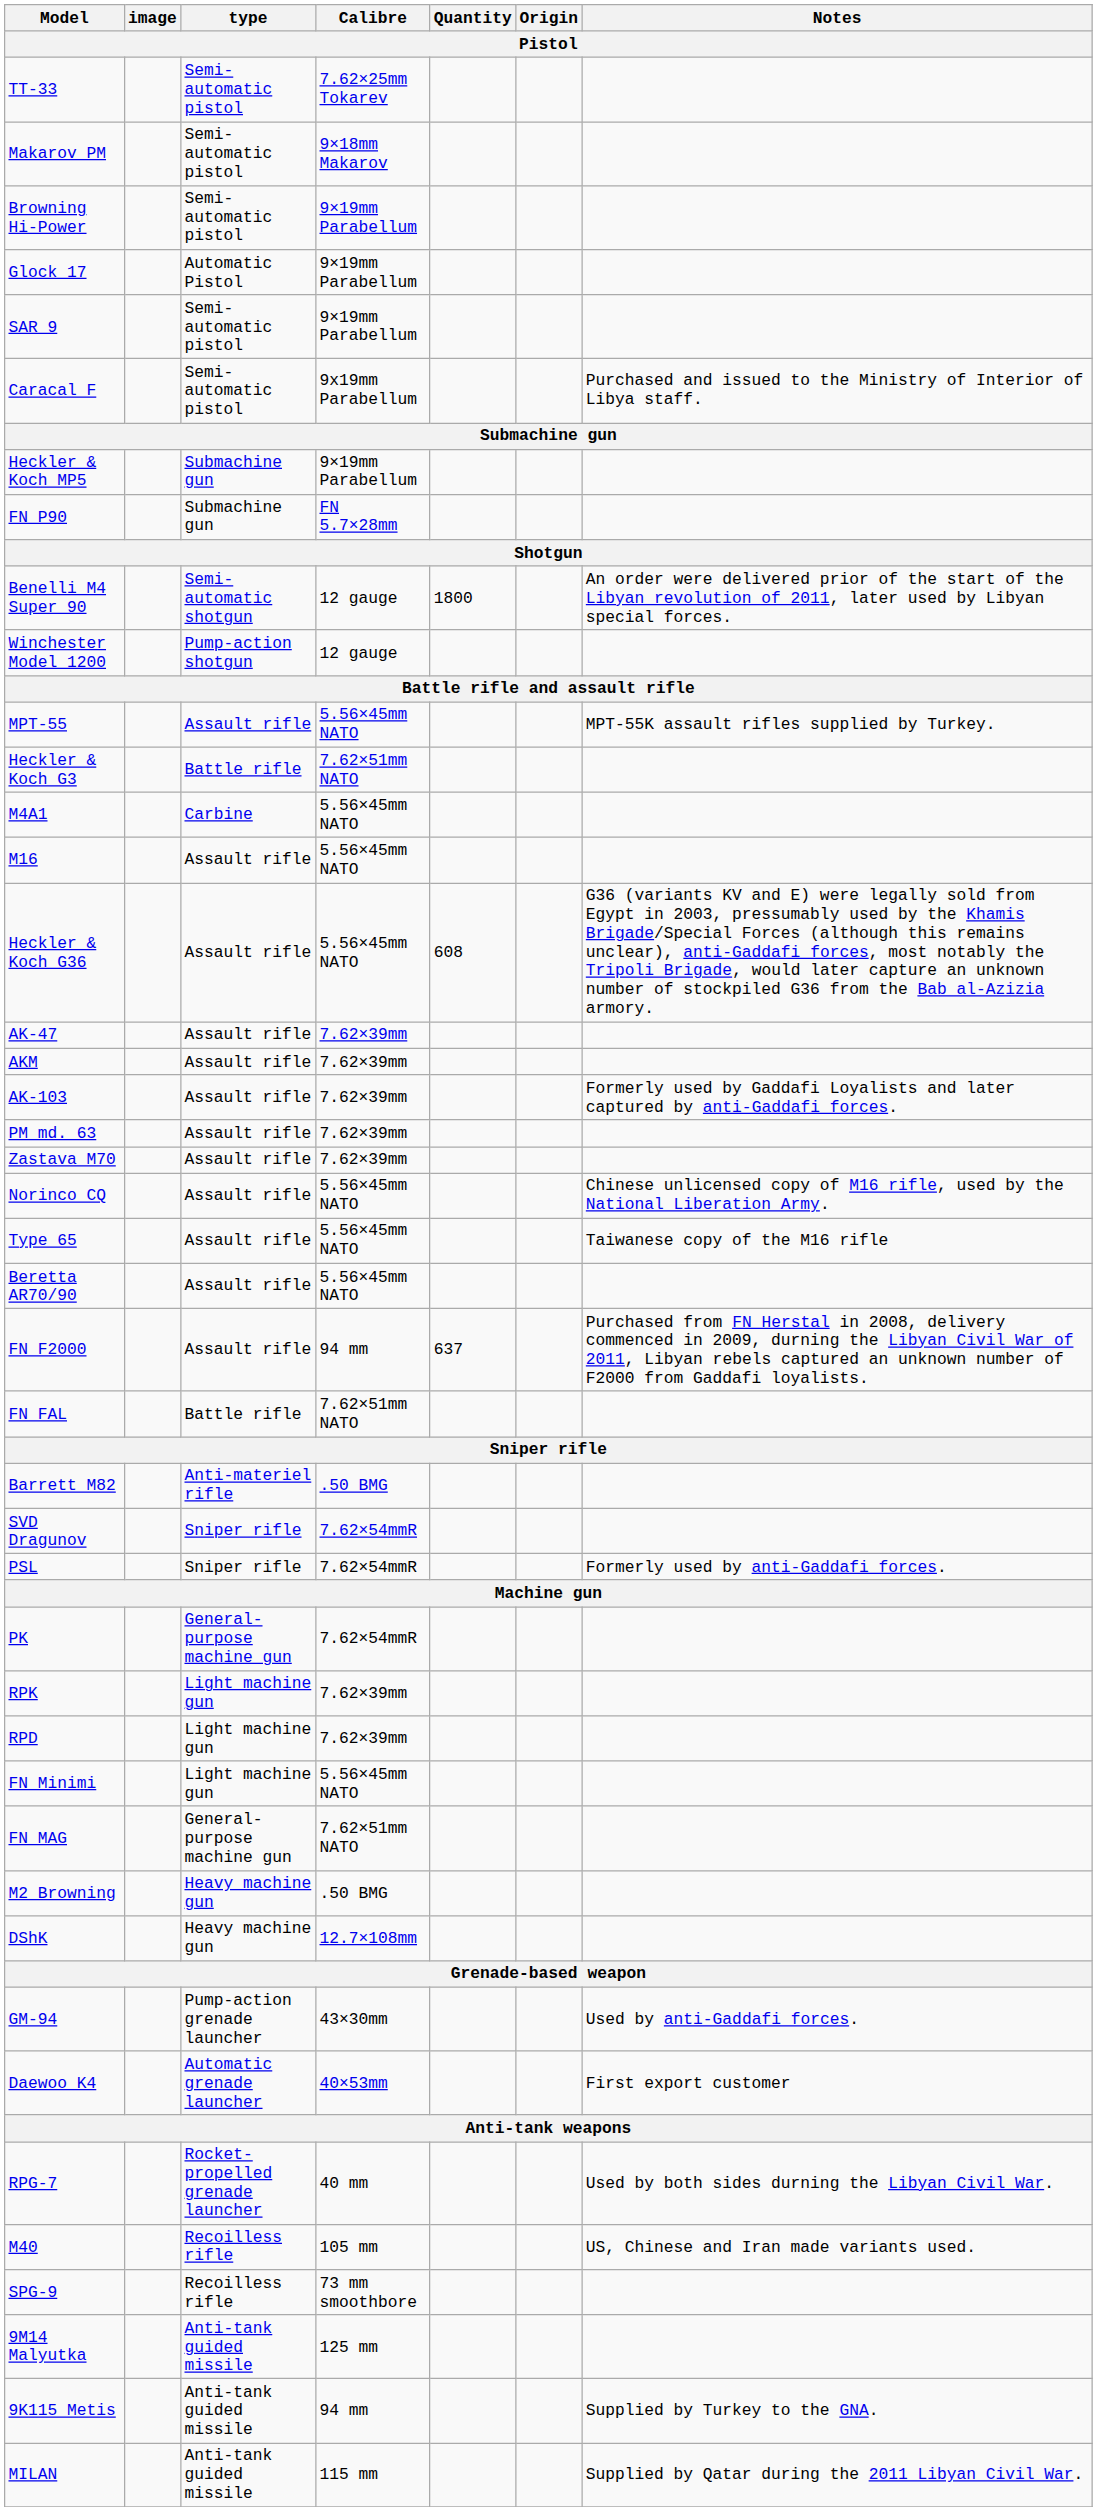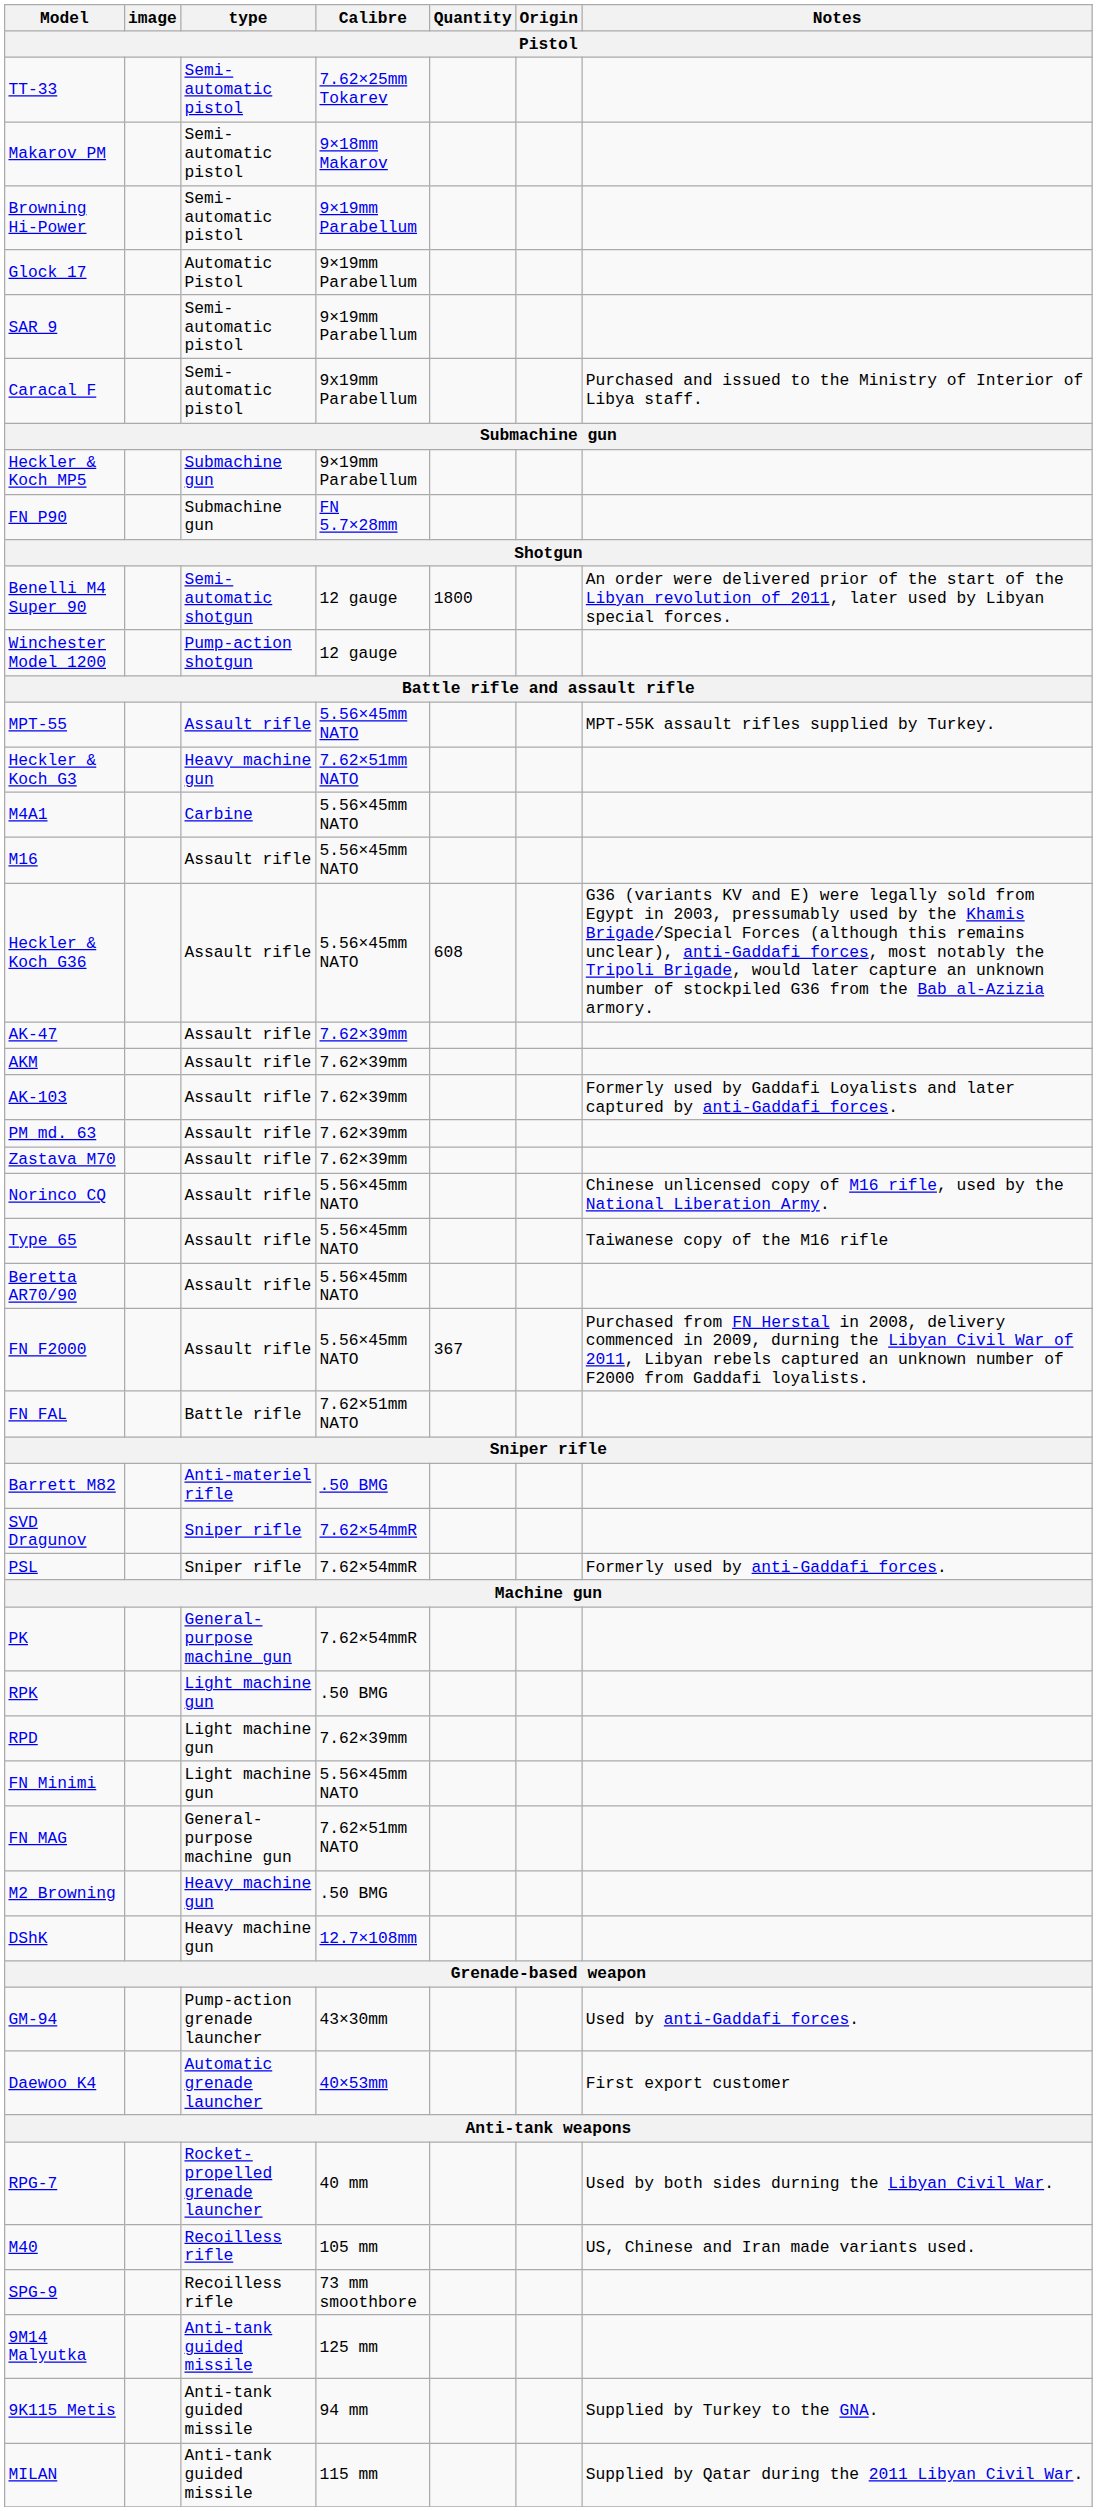 <table class="wikitable">
 <tr>
 <th>Model</th>
 <th>image</th>
 <th>type</th>
 <th>Calibre</th>
 <th>Quantity</th>
 <th>Origin</th>
 <th>Notes</th>
 </tr>
 <tr>
 <th colspan="8">Pistol</th>
 </tr>
 <tr>
 <td><a href='#'>TT-33</a></td>
 <td></td>
 <td><a href='#'>Semi-automatic pistol</a></td>
 <td><a href='#'>7.62×25mm Tokarev</a></td>
 <td></td>
 <td></td>
 <td></td>
 </tr>
 <tr>
 <td><a href='#'>Makarov PM</a></td>
 <td></td>
 <td>Semi-automatic pistol</td>
 <td><a href='#'>9×18mm Makarov</a></td>
 <td></td>
 <td></td>
 <td></td>
 </tr>
 <tr>
 <td><a href='#'>Browning Hi-Power</a></td>
 <td></td>
 <td>Semi-automatic pistol</td>
 <td><a href='#'>9×19mm Parabellum</a></td>
 <td></td>
 <td></td>
 <td></td>
 </tr>
 <tr>
 <td><a href='#'>Glock 17</a></td>
 <td></td>
 <td>Automatic Pistol</td>
 <td>9×19mm Parabellum</td>
 <td></td>
 <td></td>
 <td></td>
 </tr>
 <tr>
 <td><a href='#'>SAR 9</a></td>
 <td></td>
 <td>Semi-automatic pistol</td>
 <td>9×19mm Parabellum</td>
 <td></td>
 <td></td>
 <td></td>
 </tr>
 <tr>
 <td><a href='#'>Caracal F</a></td>
 <td></td>
 <td>Semi-automatic pistol</td>
 <td>9x19mm Parabellum</td>
 <td></td>
 <td></td>
 <td>Purchased and issued to the Ministry of Interior of Libya staff.</td>
 </tr>
 <tr>
 <th colspan="8">Submachine gun</th>
 </tr>
 <tr>
 <td><a href='#'>Heckler & Koch MP5</a></td>
 <td></td>
 <td><a href='#'>Submachine gun</a></td>
 <td>9×19mm Parabellum</td>
 <td></td>
 <td></td>
 <td></td>
 </tr>
 <tr>
 <td><a href='#'>FN P90</a></td>
 <td></td>
 <td>Submachine gun</td>
 <td><a href='#'>FN 5.7×28mm</a></td>
 <td></td>
 <td></td>
 <td></td>
 </tr>
 <tr>
 <th colspan="8">Shotgun</th>
 </tr>
 <tr>
 <td><a href='#'>Benelli M4 Super 90</a></td>
 <td></td>
 <td><a href='#'>Semi-automatic shotgun</a></td>
 <td>12 gauge</td>
 <td>1800</td>
 <td></td>
 <td>An order were delivered prior of the start of the <a href='#'>Libyan revolution of 2011</a>, later used by Libyan special forces.</td>
 </tr>
 <tr>
 <td><a href='#'>Winchester Model 1200</a></td>
 <td></td>
 <td><a href='#'>Pump-action shotgun</a></td>
 <td>12 gauge</td>
 <td></td>
 <td></td>
 <td></td>
 </tr>
 <tr>
 <th colspan="8">Battle rifle and assault rifle</th>
 </tr>
 <tr>
 <td><a href='#'>MPT-55</a></td>
 <td></td>
 <td><a href='#'>Assault rifle</a></td>
 <td><a href='#'>5.56×45mm NATO</a></td>
 <td></td>
 <td></td>
 <td>MPT-55K assault rifles supplied by Turkey.</td>
 </tr>
 <tr>
 <td><a href='#'>Heckler & Koch G3</a></td>
 <td></td>
-<td><a href='#'>Battle rifle</a></td>
+<td><a href='#'>Heavy machine gun</a></td>
 <td><a href='#'>7.62×51mm NATO</a></td>
 <td></td>
 <td><br></td>
 <td></td>
 </tr>
 <tr>
 <td><a href='#'>M4A1</a></td>
 <td></td>
 <td><a href='#'>Carbine</a></td>
 <td>5.56×45mm NATO</td>
 <td></td>
 <td></td>
 <td></td>
 </tr>
 <tr>
 <td><a href='#'>M16</a></td>
 <td></td>
 <td>Assault rifle</td>
 <td>5.56×45mm NATO</td>
 <td></td>
 <td></td>
 <td></td>
 </tr>
 <tr>
 <td><a href='#'>Heckler & Koch G36</a></td>
 <td></td>
 <td>Assault rifle</td>
 <td>5.56×45mm NATO</td>
 <td>608</td>
 <td></td>
 <td>G36 (variants KV and E) were legally sold from Egypt in 2003, pressumably used by the <a href='#'>Khamis Brigade</a>/Special Forces (although this remains unclear), <a href='#'>anti-Gaddafi forces</a>, most notably the <a href='#'>Tripoli Brigade</a>, would later capture an unknown number of stockpiled G36 from the <a href='#'>Bab al-Azizia</a> armory.</td>
 </tr>
 <tr>
 <td><a href='#'>AK-47</a></td>
 <td></td>
 <td>Assault rifle</td>
 <td><a href='#'>7.62×39mm</a></td>
 <td></td>
 <td></td>
 <td></td>
 </tr>
 <tr>
 <td><a href='#'>AKM</a></td>
 <td></td>
 <td>Assault rifle</td>
 <td>7.62×39mm</td>
 <td></td>
 <td></td>
 <td></td>
 </tr>
 <tr>
 <td><a href='#'>AK-103</a></td>
 <td></td>
 <td>Assault rifle</td>
 <td>7.62×39mm</td>
 <td></td>
 <td></td>
 <td>Formerly used by Gaddafi Loyalists and later captured by <a href='#'>anti-Gaddafi forces</a>.</td>
 </tr>
 <tr>
 <td><a href='#'>PM md. 63</a></td>
 <td></td>
 <td>Assault rifle</td>
 <td>7.62×39mm</td>
 <td></td>
 <td></td>
 <td></td>
 </tr>
 <tr>
 <td><a href='#'>Zastava M70</a></td>
 <td></td>
 <td>Assault rifle</td>
 <td>7.62×39mm</td>
 <td></td>
 <td></td>
 <td></td>
 </tr>
 <tr>
 <td><a href='#'>Norinco CQ</a></td>
 <td></td>
 <td>Assault rifle</td>
 <td>5.56×45mm NATO</td>
 <td></td>
 <td></td>
 <td>Chinese unlicensed copy of <a href='#'>M16 rifle</a>, used by the <a href='#'>National Liberation Army</a>.</td>
 </tr>
 <tr>
 <td><a href='#'>Type 65</a></td>
 <td></td>
 <td>Assault rifle</td>
 <td>5.56×45mm NATO</td>
 <td></td>
 <td></td>
 <td>Taiwanese copy of the M16 rifle</td>
 </tr>
 <tr>
 <td><a href='#'>Beretta AR70/90</a></td>
 <td></td>
 <td>Assault rifle</td>
 <td>5.56×45mm NATO</td>
 <td></td>
 <td></td>
 <td></td>
 </tr>
 <tr>
 <td><a href='#'>FN F2000</a></td>
 <td></td>
 <td>Assault rifle</td>
-<td>94 mm</td>
-<td>637</td>
+<td>5.56×45mm NATO</td>
+<td>367</td>
 <td></td>
 <td>Purchased from <a href='#'>FN Herstal</a> in 2008, delivery commenced in 2009, durning the  <a href='#'>Libyan Civil War of 2011</a>, Libyan rebels captured an unknown number of F2000 from Gaddafi loyalists.</td>
 </tr>
 <tr>
 <td><a href='#'>FN FAL</a></td>
 <td></td>
 <td>Battle rifle</td>
 <td>7.62×51mm NATO</td>
 <td></td>
 <td></td>
 <td></td>
 </tr>
 <tr>
 <th colspan="8">Sniper rifle</th>
 </tr>
 <tr>
 <td><a href='#'>Barrett M82</a></td>
 <td></td>
 <td><a href='#'>Anti-materiel rifle</a></td>
 <td><a href='#'>.50 BMG</a></td>
 <td></td>
 <td></td>
 <td></td>
 </tr>
 <tr>
 <td><a href='#'>SVD Dragunov</a></td>
 <td></td>
 <td><a href='#'>Sniper rifle</a></td>
 <td><a href='#'>7.62×54mmR</a></td>
 <td></td>
 <td></td>
 <td></td>
 </tr>
 <tr>
 <td><a href='#'>PSL</a></td>
 <td></td>
 <td>Sniper rifle</td>
 <td>7.62×54mmR</td>
 <td></td>
 <td></td>
 <td>Formerly used by <a href='#'>anti-Gaddafi forces</a>.</td>
 </tr>
 <tr>
 <th colspan="8">Machine gun</th>
 </tr>
 <tr>
 <td><a href='#'>PK</a></td>
 <td></td>
 <td><a href='#'>General-purpose machine gun</a></td>
 <td>7.62×54mmR</td>
 <td></td>
 <td></td>
 <td></td>
 </tr>
 <tr>
 <td><a href='#'>RPK</a></td>
 <td></td>
 <td><a href='#'>Light machine gun</a></td>
-<td>7.62×39mm</td>
+<td>.50 BMG</td>
 <td></td>
 <td></td>
 <td></td>
 </tr>
 <tr>
 <td><a href='#'>RPD</a></td>
 <td></td>
 <td>Light machine gun</td>
 <td>7.62×39mm</td>
 <td></td>
 <td></td>
 <td></td>
 </tr>
 <tr>
 <td><a href='#'>FN Minimi</a></td>
 <td></td>
 <td>Light machine gun</td>
 <td>5.56×45mm NATO</td>
 <td></td>
 <td></td>
 <td></td>
 </tr>
 <tr>
 <td><a href='#'>FN MAG</a></td>
 <td></td>
 <td>General-purpose machine gun</td>
 <td>7.62×51mm NATO</td>
 <td></td>
 <td></td>
 <td></td>
 </tr>
 <tr>
 <td><a href='#'>M2 Browning</a></td>
 <td></td>
 <td><a href='#'>Heavy machine gun</a></td>
 <td>.50 BMG</td>
 <td></td>
 <td></td>
 <td></td>
 </tr>
 <tr>
 <td><a href='#'>DShK</a></td>
 <td></td>
 <td>Heavy machine gun</td>
 <td><a href='#'>12.7×108mm</a></td>
 <td></td>
 <td></td>
 <td></td>
 </tr>
 <tr>
 <th colspan="8">Grenade-based weapon</th>
 </tr>
 <tr>
 <td><a href='#'>GM-94</a></td>
 <td></td>
 <td>Pump-action grenade launcher</td>
 <td>43×30mm</td>
 <td></td>
 <td></td>
 <td>Used by <a href='#'>anti-Gaddafi forces</a>.</td>
 </tr>
 <tr>
 <td><a href='#'>Daewoo K4</a></td>
 <td></td>
 <td><a href='#'>Automatic grenade launcher</a></td>
 <td><a href='#'>40×53mm</a></td>
 <td></td>
 <td></td>
 <td>First export customer</td>
 </tr>
 <tr>
 <th colspan="8">Anti-tank weapons</th>
 </tr>
 <tr>
 <td><a href='#'>RPG-7</a></td>
 <td></td>
 <td><a href='#'>Rocket-propelled grenade launcher</a></td>
 <td>40 mm</td>
 <td></td>
 <td></td>
 <td>Used by both sides durning the <a href='#'>Libyan Civil War</a>.</td>
 </tr>
 <tr>
 <td><a href='#'>M40</a></td>
 <td></td>
 <td><a href='#'>Recoilless rifle</a></td>
 <td>105 mm</td>
 <td></td>
 <td></td>
 <td>US, Chinese and Iran made variants used.</td>
 </tr>
 <tr>
 <td><a href='#'>SPG-9</a></td>
 <td></td>
 <td>Recoilless rifle</td>
 <td>73 mm smoothbore</td>
 <td></td>
 <td></td>
 <td></td>
 </tr>
 <tr>
 <td><a href='#'>9M14 Malyutka</a></td>
 <td></td>
 <td><a href='#'>Anti-tank guided missile</a></td>
 <td>125 mm</td>
 <td></td>
 <td></td>
 <td></td>
 </tr>
 <tr>
 <td><a href='#'>9K115 Metis</a></td>
 <td></td>
 <td>Anti-tank guided missile</td>
 <td>94 mm</td>
 <td></td>
 <td></td>
 <td>Supplied by Turkey to the <a href='#'>GNA</a>.</td>
 </tr>
 <tr>
 <td><a href='#'>MILAN</a></td>
 <td></td>
 <td>Anti-tank guided missile</td>
 <td>115 mm</td>
 <td></td>
 <td><br></td>
 <td>Supplied by Qatar during the <a href='#'>2011 Libyan Civil War</a>.</td>
 </tr>
 <tr>
 </tr>
 </table>
